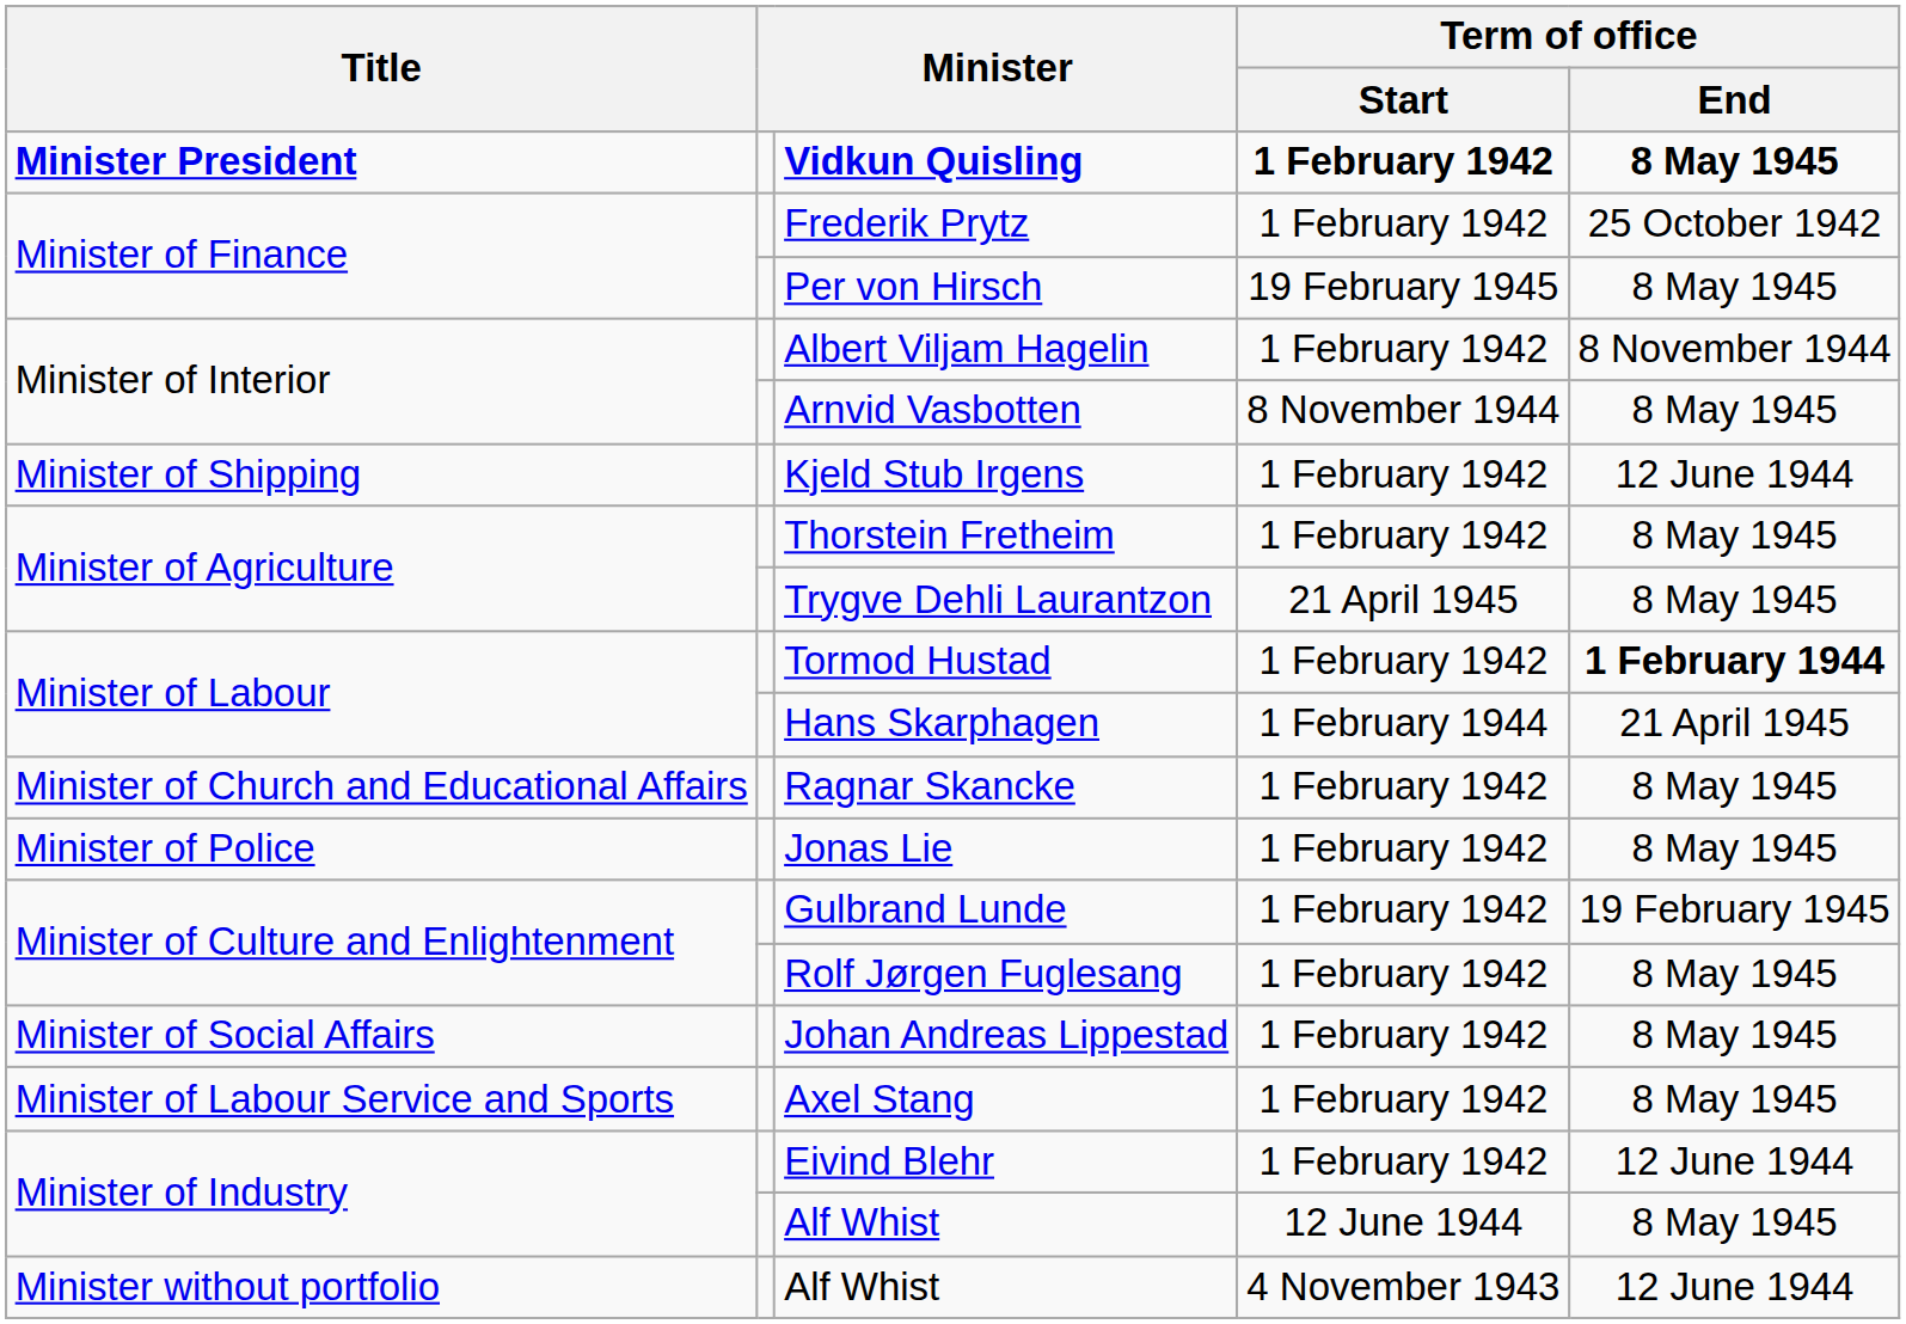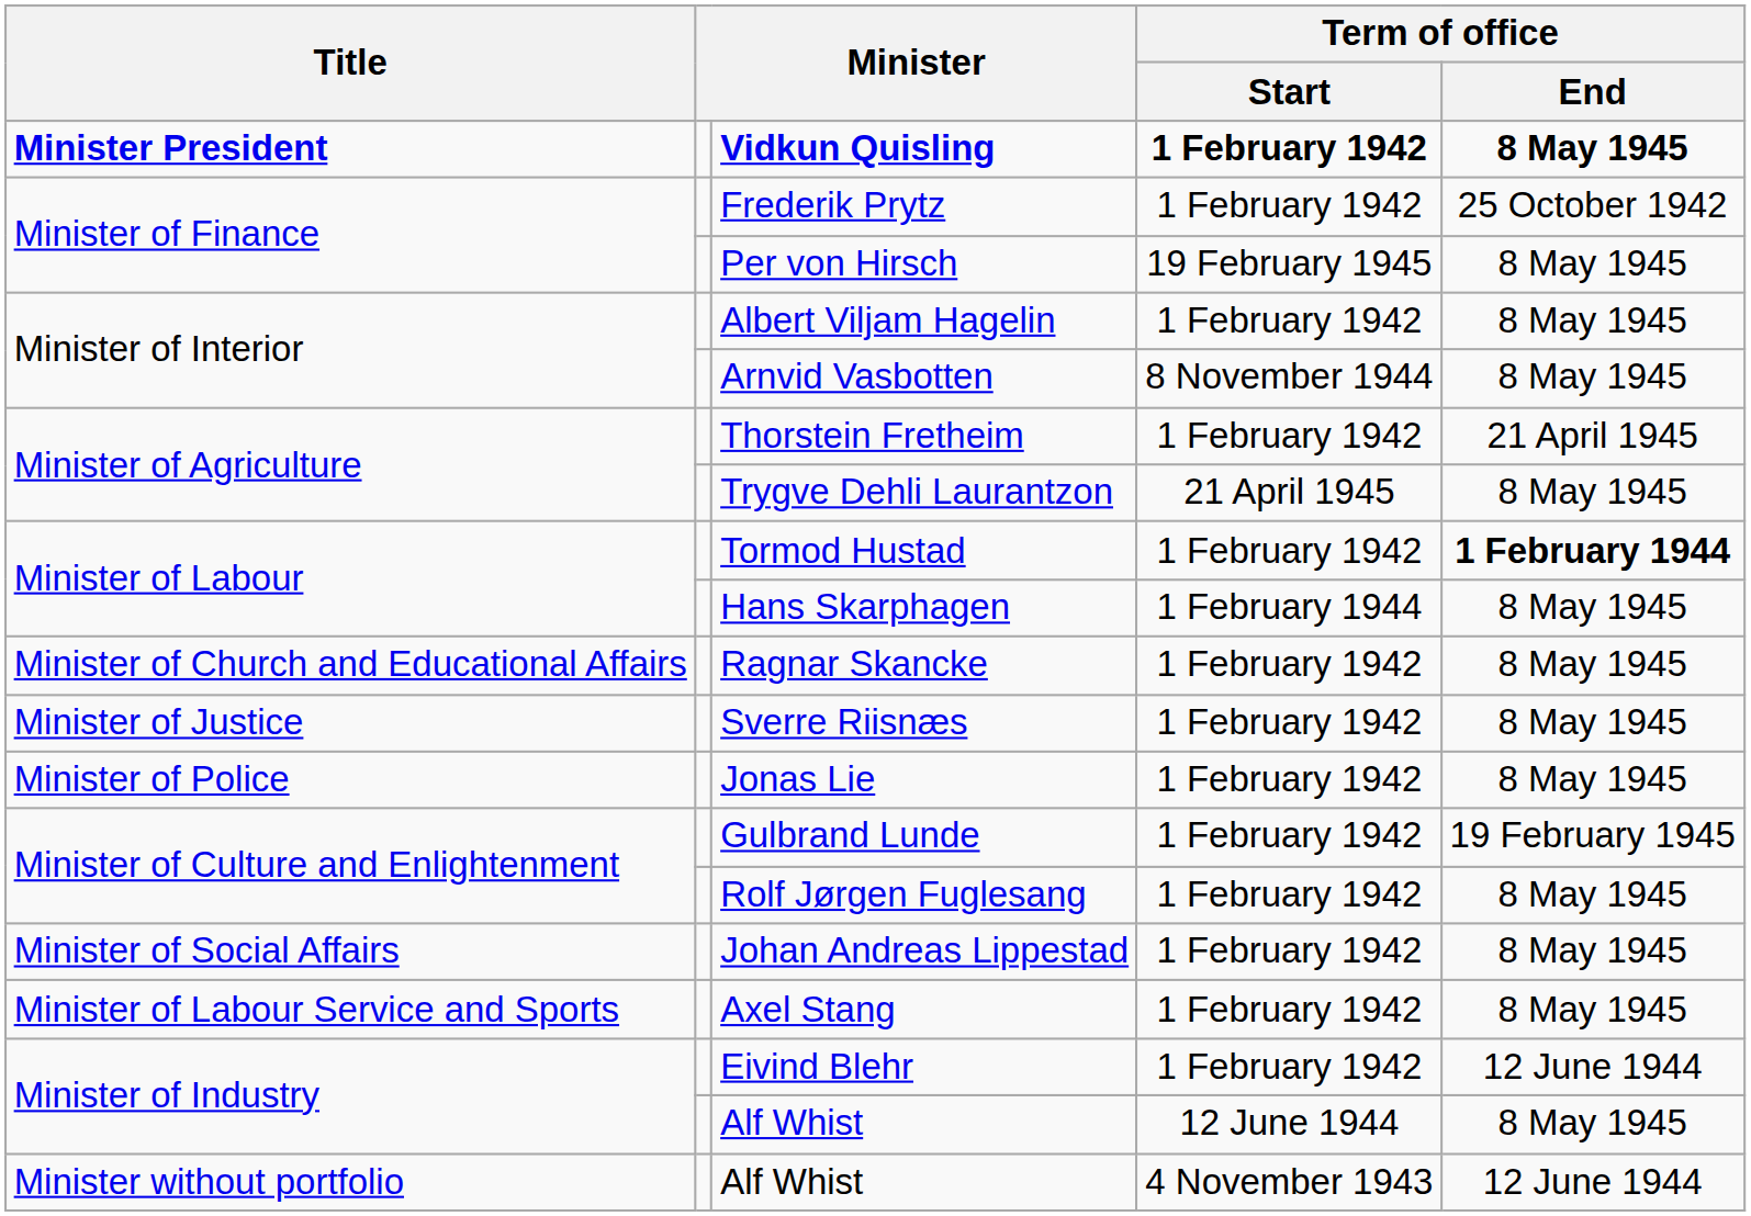 <table class="wikitable sortable" style="text-align:left">
 <tr>
 <th rowspan="2">Title</th>
 <th colspan="2" rowspan="2">Minister</th>
 <th colspan="2">Term of office</th>
 </tr>
 <tr>
 <th data-sort-type=date>Start</th>
 <th data-sort-type=date>End</th>
 </tr>
 <tr>
 <td><strong><a href='#'>Minister President</a></strong></td>
 <td></td>
 <td><strong><a href='#'>Vidkun Quisling</a></strong></td>
 <td style="text-align:center"><strong>1 February 1942</strong></td>
 <td style="text-align:center"><strong>8 May 1945</strong></td>
 </tr>
 <tr>
 <td rowspan=2><a href='#'>Minister of Finance</a></td>
 <td></td>
 <td><a href='#'>Frederik Prytz</a></td>
 <td style="text-align:center">1 February 1942</td>
 <td style="text-align:center">25 October 1942</td>
 </tr>
 <tr>
 <td></td>
 <td><a href='#'>Per von Hirsch</a></td>
 <td style="text-align:center">19 February 1945</td>
 <td style="text-align:center">8 May 1945</td>
 </tr>
 <tr>
 <td rowspan=2>Minister of Interior</td>
 <td></td>
 <td><a href='#'>Albert Viljam Hagelin</a></td>
 <td style="text-align:center">1 February 1942</td>
-<td style="text-align:center">8 November 1944</td>
+<td style="text-align:center">8 May 1945</td>
 </tr>
 <tr>
 <td></td>
 <td><a href='#'>Arnvid Vasbotten</a></td>
 <td style="text-align:center">8 November 1944</td>
 <td style="text-align:center">8 May 1945</td>
 </tr>
 <tr>
-<td><a href='#'>Minister of Shipping</a></td>
-<td></td>
-<td><a href='#'>Kjeld Stub Irgens</a></td>
-<td style="text-align:center">1 February 1942</td>
-<td style="text-align:center">12 June 1944</td>
-</tr>
-<tr>
 <td rowspan=2><a href='#'>Minister of Agriculture</a></td>
 <td></td>
 <td><a href='#'>Thorstein Fretheim</a></td>
 <td style="text-align:center">1 February 1942</td>
-<td style="text-align:center">8 May 1945</td>
+<td style="text-align:center">21 April 1945</td>
 </tr>
 <tr>
 <td></td>
 <td><a href='#'>Trygve Dehli Laurantzon</a></td>
 <td style="text-align:center">21 April 1945</td>
 <td style="text-align:center">8 May 1945</td>
 </tr>
 <tr>
 <td rowspan=2><a href='#'>Minister of Labour</a></td>
 <td></td>
 <td><a href='#'>Tormod Hustad</a></td>
 <td style="text-align:center">1 February 1942</td>
 <td style="text-align:center"><strong>1 February 1944</strong></td>
 </tr>
 <tr>
 <td></td>
 <td><a href='#'>Hans Skarphagen</a></td>
 <td style="text-align:center">1 February 1944</td>
-<td style="text-align:center">21 April 1945</td>
+<td style="text-align:center">8 May 1945</td>
 </tr>
 <tr>
 <td><a href='#'>Minister of Church and Educational Affairs</a></td>
 <td></td>
 <td><a href='#'>Ragnar Skancke</a></td>
+<td style="text-align:center">1 February 1942</td>
+<td style="text-align:center">8 May 1945</td>
+</tr>
+<tr>
+<td><a href='#'>Minister of Justice</a></td>
+<td></td>
+<td><a href='#'>Sverre Riisnæs</a></td>
 <td style="text-align:center">1 February 1942</td>
 <td style="text-align:center">8 May 1945</td>
 </tr>
 <tr>
 <td><a href='#'>Minister of Police</a></td>
 <td></td>
 <td><a href='#'>Jonas Lie</a></td>
 <td style="text-align:center">1 February 1942</td>
 <td style="text-align:center">8 May 1945</td>
 </tr>
 <tr>
 <td rowspan=2><a href='#'>Minister of Culture and Enlightenment</a></td>
 <td></td>
 <td><a href='#'>Gulbrand Lunde</a></td>
 <td style="text-align:center">1 February 1942</td>
 <td style="text-align:center">19 February 1945</td>
 </tr>
 <tr>
 <td></td>
 <td><a href='#'>Rolf Jørgen Fuglesang</a></td>
 <td style="text-align:center">1 February 1942</td>
 <td style="text-align:center">8 May 1945</td>
 </tr>
 <tr>
 <td><a href='#'>Minister of Social Affairs</a></td>
 <td></td>
 <td><a href='#'>Johan Andreas Lippestad</a></td>
 <td style="text-align:center">1 February 1942</td>
 <td style="text-align:center">8 May 1945</td>
 </tr>
 <tr>
 <td><a href='#'>Minister of Labour Service and Sports</a></td>
 <td></td>
 <td><a href='#'>Axel Stang</a></td>
 <td style="text-align:center">1 February 1942</td>
 <td style="text-align:center">8 May 1945</td>
 </tr>
 <tr>
 <td rowspan=2><a href='#'>Minister of Industry</a></td>
 <td></td>
 <td><a href='#'>Eivind Blehr</a></td>
 <td style="text-align:center">1 February 1942</td>
 <td style="text-align:center">12 June 1944</td>
 </tr>
 <tr>
 <td></td>
 <td><a href='#'>Alf Whist</a></td>
 <td style="text-align:center">12 June 1944</td>
 <td style="text-align:center">8 May 1945</td>
 </tr>
 <tr>
 <td><a href='#'>Minister without portfolio</a></td>
 <td></td>
 <td>Alf Whist</td>
 <td style="text-align:center">4 November 1943</td>
 <td style="text-align:center">12 June 1944</td>
 </tr>
 </table>
